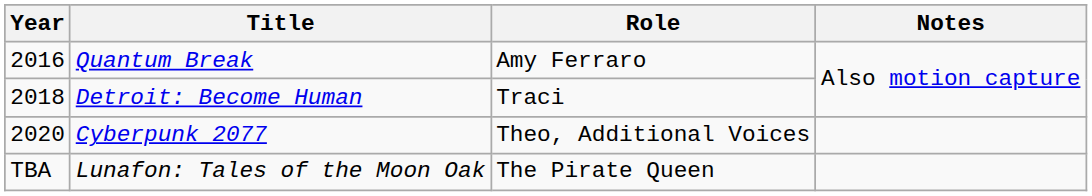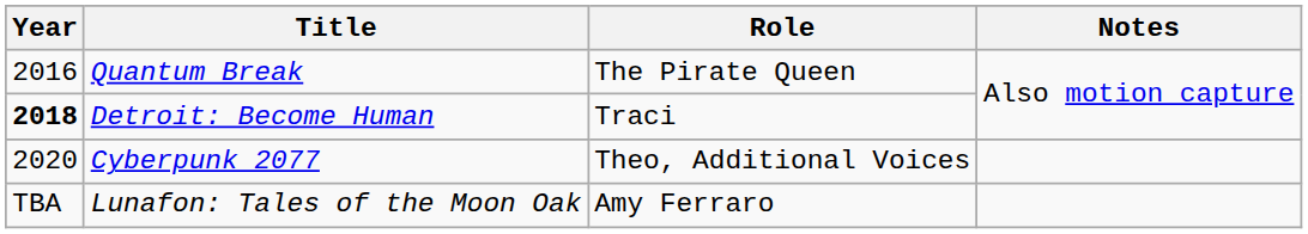 <table class="wikitable sortable">
 <tr>
 <th>Year</th>
 <th>Title</th>
 <th>Role</th>
 <th class="unsortable">Notes</th>
 </tr>
 <tr>
 <td>2016</td>
 <td><em><a href='#'>Quantum Break</a></em></td>
-<td>Amy Ferraro</td>
+<td>The Pirate Queen</td>
 <td rowspan="2">Also <a href='#'>motion capture</a></td>
 </tr>
 <tr>
-<td>2018</td>
+<td><strong>2018</strong></td>
 <td><em><a href='#'>Detroit: Become Human</a></em></td>
 <td>Traci</td>
 </tr>
 <tr>
 <td>2020</td>
 <td><em><a href='#'>Cyberpunk 2077</a></em></td>
 <td>Theo, Additional Voices</td>
 <td></td>
 </tr>
 <tr>
 <td>TBA</td>
 <td><em>Lunafon: Tales of the Moon Oak</em></td>
-<td>The Pirate Queen</td>
+<td>Amy Ferraro</td>
 <td></td>
 </tr>
 </table>
